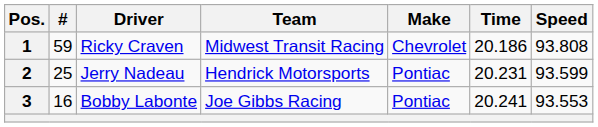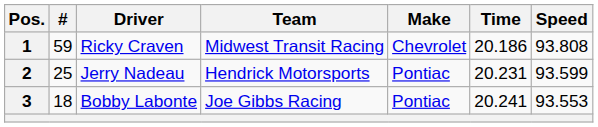 <table class="wikitable" style="font-size:95%">
 <tr>
 <th>Pos.</th>
 <th>#</th>
 <th>Driver</th>
 <th>Team</th>
 <th>Make</th>
 <th>Time</th>
 <th>Speed</th>
 </tr>
 <tr>
 <th>1</th>
 <td>59</td>
 <td><a href='#'>Ricky Craven</a></td>
 <td><a href='#'>Midwest Transit Racing</a></td>
 <td><a href='#'>Chevrolet</a></td>
 <td>20.186</td>
 <td>93.808</td>
 </tr>
 <tr>
 <th>2</th>
 <td>25</td>
 <td><a href='#'>Jerry Nadeau</a></td>
 <td><a href='#'>Hendrick Motorsports</a></td>
 <td><a href='#'>Pontiac</a></td>
 <td>20.231</td>
 <td>93.599</td>
 </tr>
 <tr>
 <th>3</th>
-<td>16</td>
+<td>18</td>
 <td><a href='#'>Bobby Labonte</a></td>
 <td><a href='#'>Joe Gibbs Racing</a></td>
 <td><a href='#'>Pontiac</a></td>
 <td>20.241</td>
 <td>93.553</td>
 </tr>
 <tr>
 <th colspan="7"></th>
 </tr>
 </table>
